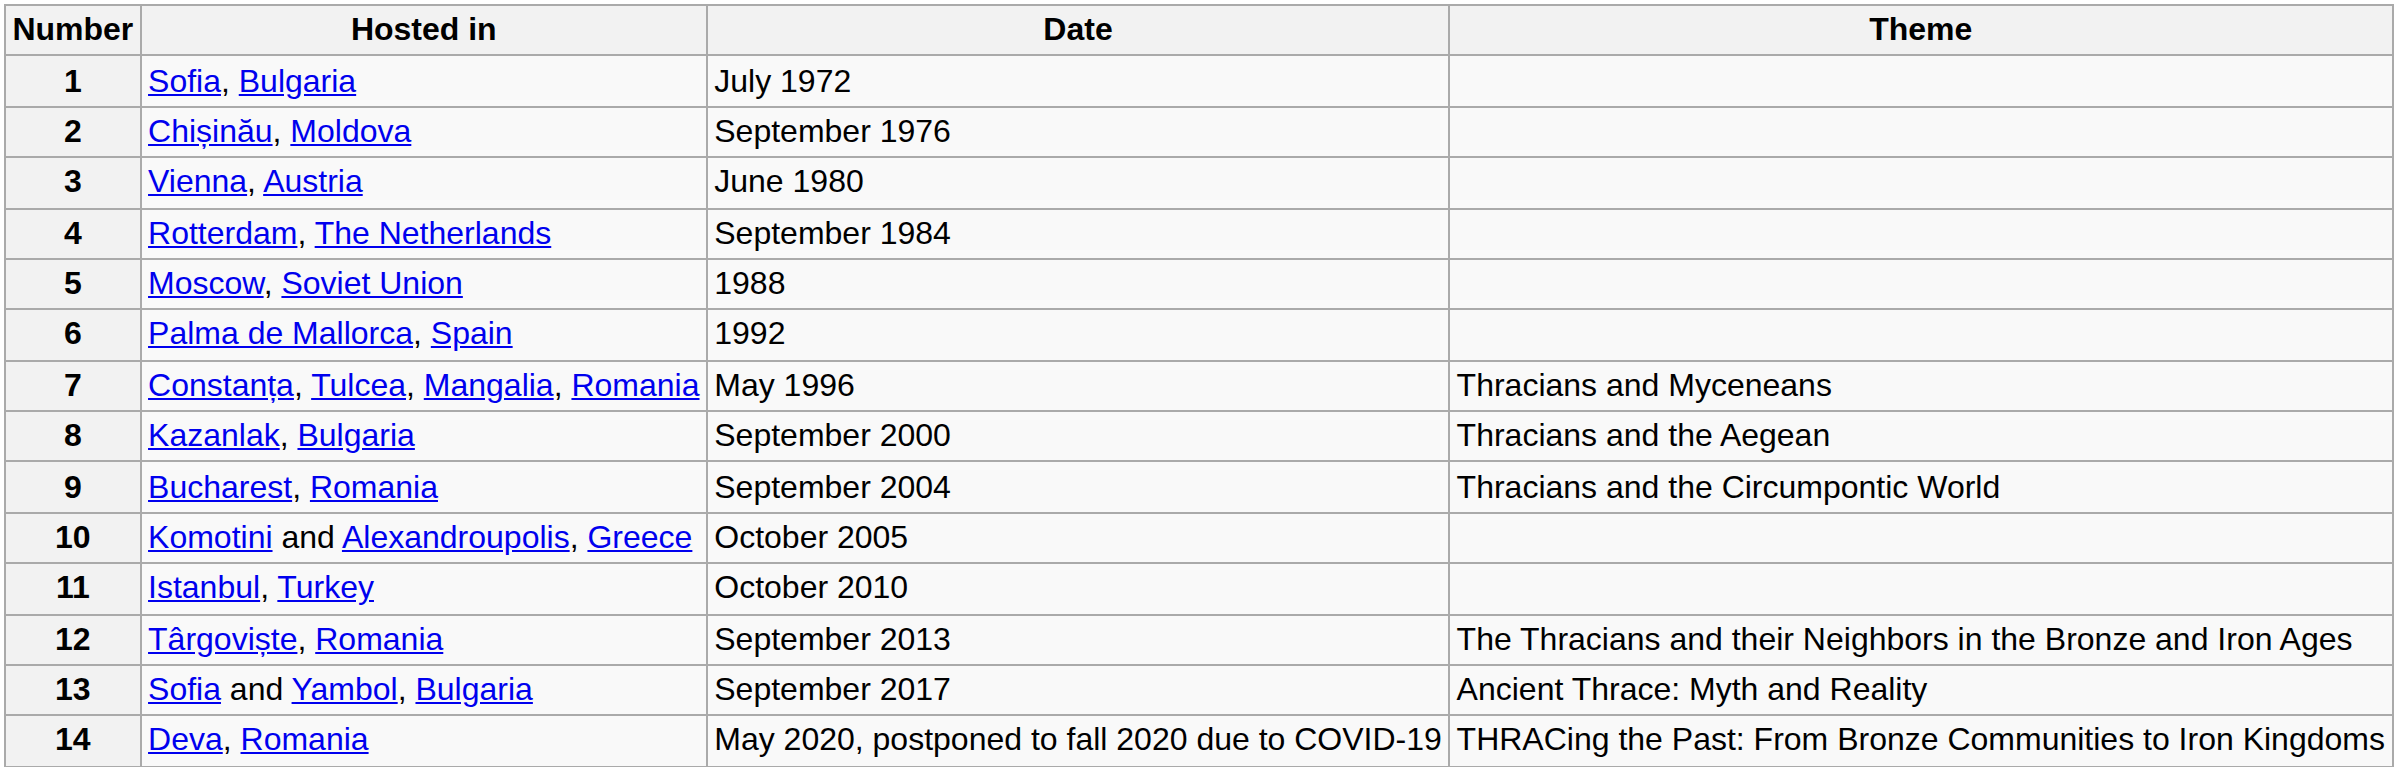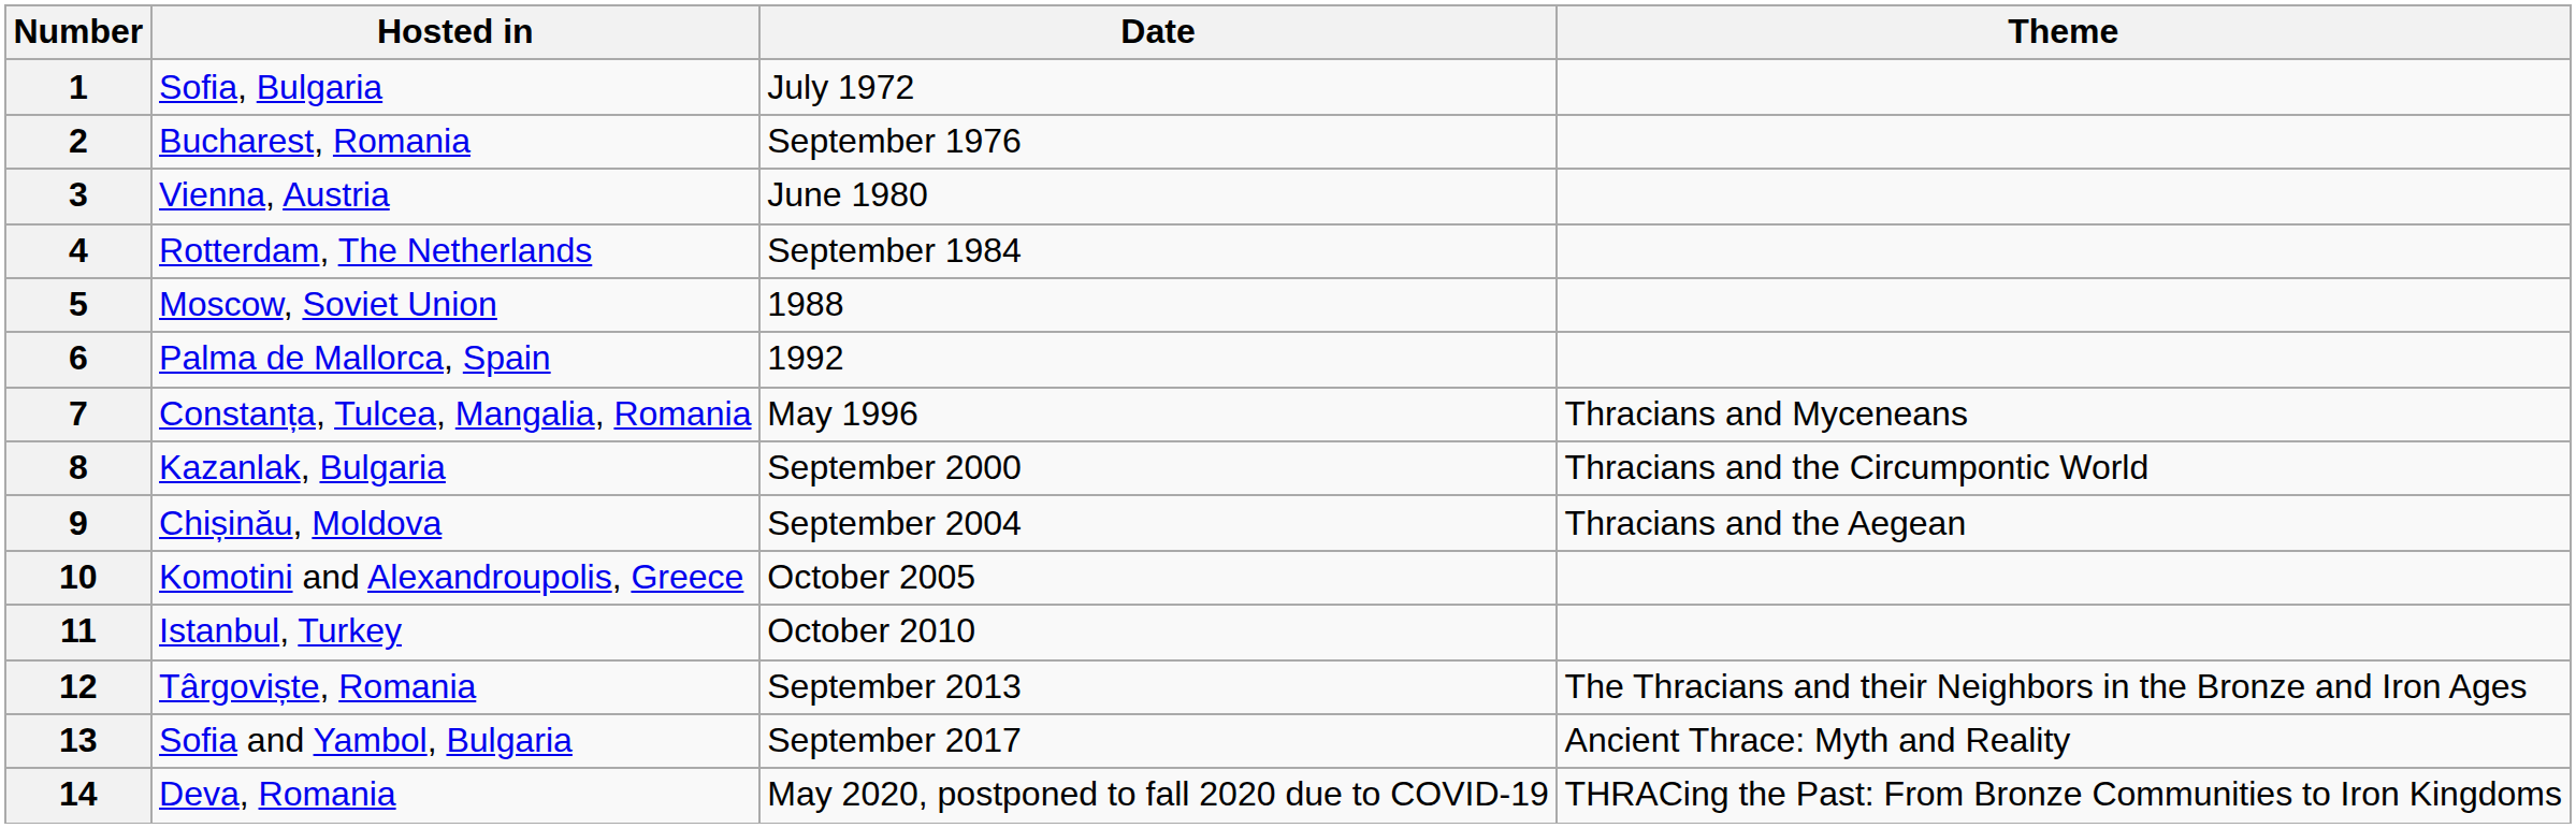 <table class="wikitable plainrowheaders">
 <tr>
 <th scope="col">Number</th>
 <th scope="col">Hosted in</th>
 <th scope="col">Date</th>
 <th scope="col">Theme</th>
 </tr>
 <tr>
 <th scope="row">1</th>
 <td><a href='#'>Sofia</a>, <a href='#'>Bulgaria</a></td>
 <td>July 1972</td>
 <td></td>
 </tr>
 <tr>
 <th scope="row">2</th>
-<td><a href='#'>Chișinău</a>, <a href='#'>Moldova</a></td>
+<td><a href='#'>Bucharest</a>, <a href='#'>Romania</a></td>
 <td>September 1976</td>
 <td></td>
 </tr>
 <tr>
 <th scope="row">3</th>
 <td><a href='#'>Vienna</a>, <a href='#'>Austria</a></td>
 <td>June 1980</td>
 <td></td>
 </tr>
 <tr>
 <th scope="row">4</th>
 <td><a href='#'>Rotterdam</a>, <a href='#'>The Netherlands</a></td>
 <td>September 1984</td>
 <td></td>
 </tr>
 <tr>
 <th scope="row">5</th>
 <td><a href='#'>Moscow</a>, <a href='#'>Soviet Union</a></td>
 <td>1988</td>
 <td></td>
 </tr>
 <tr>
 <th scope="row">6</th>
 <td><a href='#'>Palma de Mallorca</a>, <a href='#'>Spain</a></td>
 <td>1992</td>
 <td></td>
 </tr>
 <tr>
 <th scope="row">7</th>
 <td><a href='#'>Constanța</a>, <a href='#'>Tulcea</a>, <a href='#'>Mangalia</a>, <a href='#'>Romania</a></td>
 <td>May 1996</td>
 <td>Thracians and Myceneans</td>
 </tr>
 <tr>
 <th scope="row">8</th>
 <td><a href='#'>Kazanlak</a>, <a href='#'>Bulgaria</a></td>
 <td>September 2000</td>
-<td>Thracians and the Aegean</td>
+<td>Thracians and the Circumpontic World</td>
 </tr>
 <tr>
 <th scope="row">9</th>
-<td><a href='#'>Bucharest</a>, <a href='#'>Romania</a></td>
+<td><a href='#'>Chișinău</a>, <a href='#'>Moldova</a></td>
 <td>September 2004</td>
-<td>Thracians and the Circumpontic World</td>
+<td>Thracians and the Aegean</td>
 </tr>
 <tr>
 <th scope="row">10</th>
 <td><a href='#'>Komotini</a> and <a href='#'>Alexandroupolis</a>, <a href='#'>Greece</a></td>
 <td>October 2005</td>
 <td></td>
 </tr>
 <tr>
 <th scope="row">11</th>
 <td><a href='#'>Istanbul</a>, <a href='#'>Turkey</a></td>
 <td>October 2010</td>
 <td></td>
 </tr>
 <tr>
 <th scope="row">12</th>
 <td><a href='#'>Târgoviște</a>, <a href='#'>Romania</a></td>
 <td>September 2013</td>
 <td>The Thracians and their Neighbors in the Bronze and Iron Ages</td>
 </tr>
 <tr>
 <th scope="row">13</th>
 <td><a href='#'>Sofia</a> and <a href='#'>Yambol</a>, <a href='#'>Bulgaria</a></td>
 <td>September 2017</td>
 <td>Ancient Thrace: Myth and Reality</td>
 </tr>
 <tr>
 <th scope="row">14</th>
 <td><a href='#'>Deva</a>, <a href='#'>Romania</a></td>
 <td>May 2020, postponed to fall 2020 due to COVID-19</td>
 <td>THRACing the Past: From Bronze Communities to Iron Kingdoms</td>
 </tr>
 <tr>
 </tr>
 </table>
